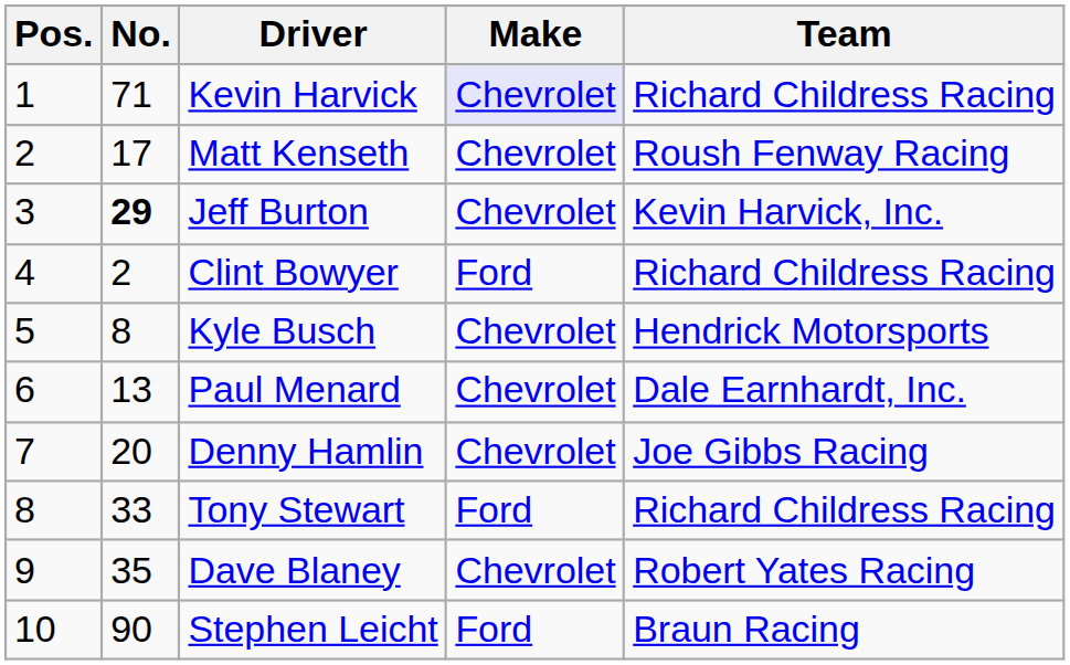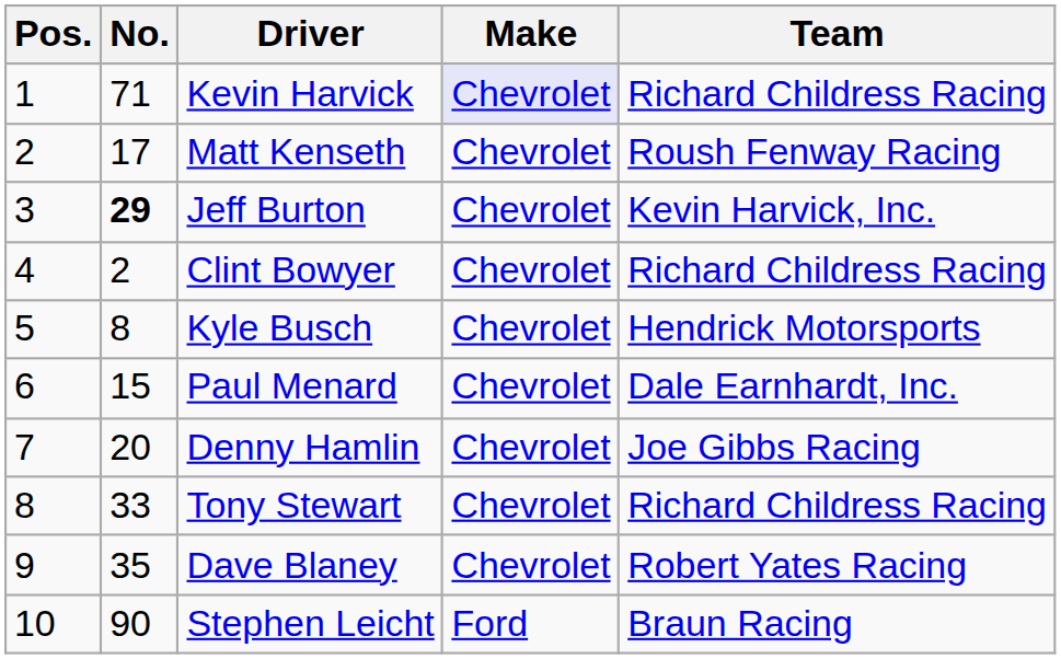 <table class="wikitable">
 <tr>
 <th>Pos.</th>
 <th>No.</th>
 <th>Driver</th>
 <th>Make</th>
 <th>Team</th>
 </tr>
 <tr>
 <td>1</td>
 <td>71</td>
 <td><a href='#'>Kevin Harvick</a></td>
 <td style="background: lavender;"><a href='#'>Chevrolet</a></td>
 <td><a href='#'>Richard Childress Racing</a></td>
 </tr>
 <tr>
 <td>2</td>
 <td>17</td>
 <td><a href='#'>Matt Kenseth</a></td>
 <td><a href='#'>Chevrolet</a></td>
 <td><a href='#'>Roush Fenway Racing</a></td>
 </tr>
 <tr>
 <td>3</td>
 <td><strong>29</strong></td>
 <td><a href='#'>Jeff Burton</a></td>
 <td><a href='#'>Chevrolet</a></td>
 <td><a href='#'>Kevin Harvick, Inc.</a></td>
 </tr>
 <tr>
 <td>4</td>
 <td>2</td>
 <td><a href='#'>Clint Bowyer</a></td>
-<td><a href='#'>Ford</a></td>
+<td><a href='#'>Chevrolet</a></td>
 <td><a href='#'>Richard Childress Racing</a></td>
 </tr>
 <tr>
 <td>5</td>
 <td>8</td>
 <td><a href='#'>Kyle Busch</a></td>
 <td><a href='#'>Chevrolet</a></td>
 <td><a href='#'>Hendrick Motorsports</a></td>
 </tr>
 <tr>
 <td>6</td>
-<td>13</td>
+<td>15</td>
 <td><a href='#'>Paul Menard</a></td>
 <td><a href='#'>Chevrolet</a></td>
 <td><a href='#'>Dale Earnhardt, Inc.</a></td>
 </tr>
 <tr>
 <td>7</td>
 <td>20</td>
 <td><a href='#'>Denny Hamlin</a></td>
 <td><a href='#'>Chevrolet</a></td>
 <td><a href='#'>Joe Gibbs Racing</a></td>
 </tr>
 <tr>
 <td>8</td>
 <td>33</td>
 <td><a href='#'>Tony Stewart</a></td>
-<td><a href='#'>Ford</a></td>
+<td><a href='#'>Chevrolet</a></td>
 <td><a href='#'>Richard Childress Racing</a></td>
 </tr>
 <tr>
 <td>9</td>
 <td>35</td>
 <td><a href='#'>Dave Blaney</a></td>
 <td><a href='#'>Chevrolet</a></td>
 <td><a href='#'>Robert Yates Racing</a></td>
 </tr>
 <tr>
 <td>10</td>
 <td>90</td>
 <td><a href='#'>Stephen Leicht</a></td>
 <td><a href='#'>Ford</a></td>
 <td><a href='#'>Braun Racing</a></td>
 </tr>
 </table>
